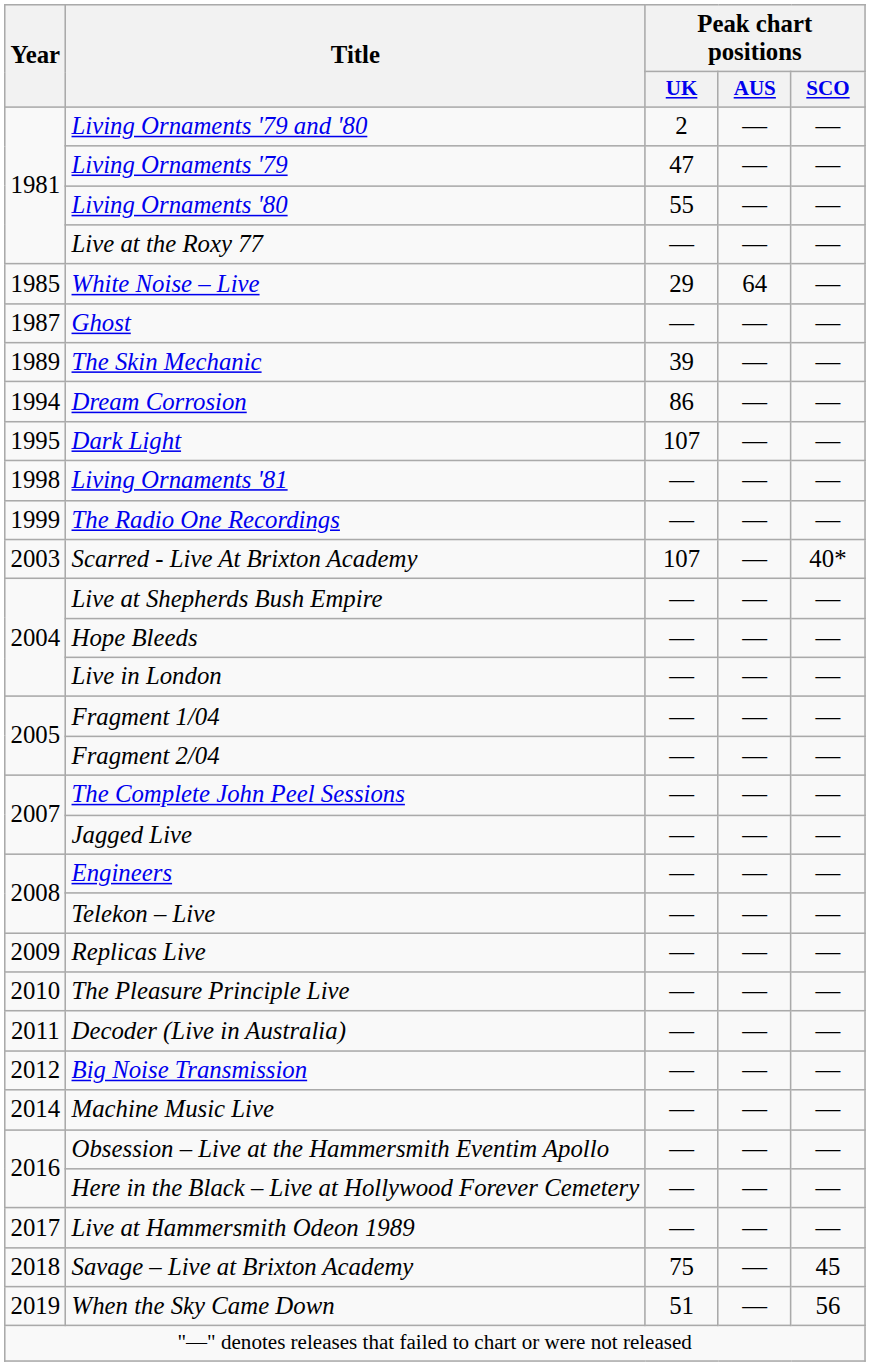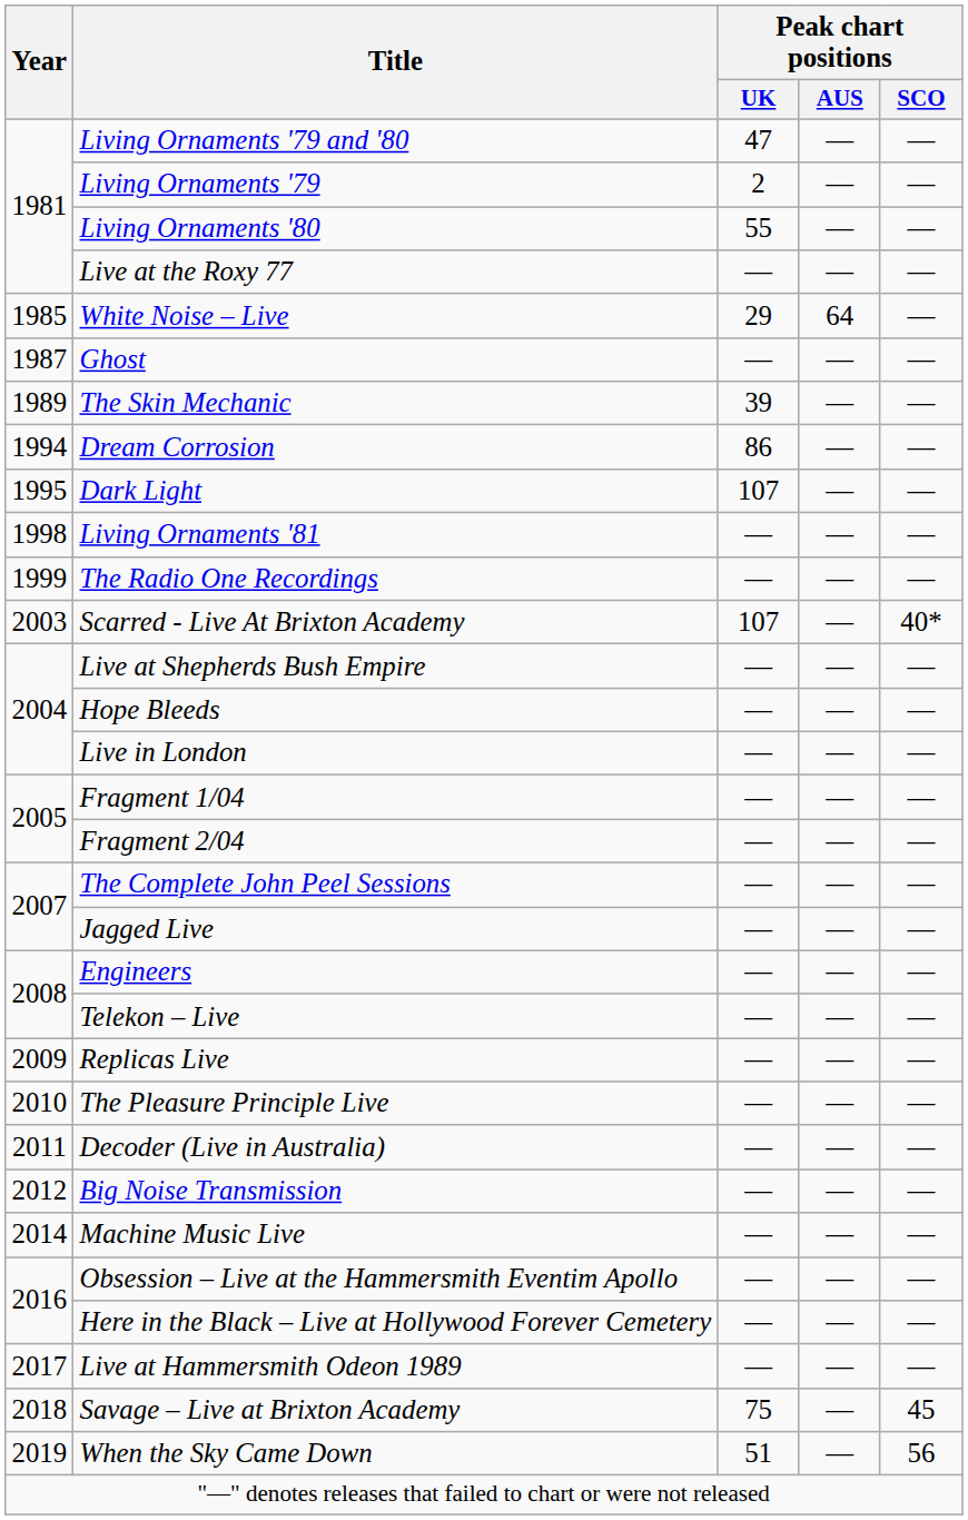 <table class="wikitable" style="text-align:center;">
 <tr>
 <th rowspan="2">Year</th>
 <th rowspan="2">Title</th>
 <th colspan="3">Peak chart positions</th>
 </tr>
 <tr>
 <th style="width:3em;font-size:85%;"><a href='#'>UK</a><br></th>
 <th style="width:3em;font-size:85%;"><a href='#'>AUS</a><br></th>
 <th style="width:3em;font-size:85%;"><a href='#'>SCO</a><br></th>
 </tr>
 <tr>
 <td rowspan="4">1981</td>
 <td align="left"><em><a href='#'>Living Ornaments '79 and '80</a></em></td>
-<td>2</td>
+<td>47</td>
 <td>—</td>
 <td>—</td>
 </tr>
 <tr>
 <td align="left"><em><a href='#'>Living Ornaments '79</a></em></td>
-<td>47</td>
+<td>2</td>
 <td>—</td>
 <td>—</td>
 </tr>
 <tr>
 <td align="left"><em><a href='#'>Living Ornaments '80</a></em></td>
 <td>55</td>
 <td>—</td>
 <td>—</td>
 </tr>
 <tr>
 <td align="left"><em>Live at the Roxy 77</em></td>
 <td>—</td>
 <td>—</td>
 <td>—</td>
 </tr>
 <tr>
 <td>1985</td>
 <td align="left"><em><a href='#'>White Noise – Live</a></em></td>
 <td>29</td>
 <td>64</td>
 <td>—</td>
 </tr>
 <tr>
 <td>1987</td>
 <td align="left"><em><a href='#'>Ghost</a></em></td>
 <td>—</td>
 <td>—</td>
 <td>—</td>
 </tr>
 <tr>
 <td>1989</td>
 <td align="left"><em><a href='#'>The Skin Mechanic</a></em></td>
 <td>39</td>
 <td>—</td>
 <td>—</td>
 </tr>
 <tr>
 <td>1994</td>
 <td align="left"><em><a href='#'>Dream Corrosion</a></em></td>
 <td>86</td>
 <td>—</td>
 <td>—</td>
 </tr>
 <tr>
 <td>1995</td>
 <td align="left"><em><a href='#'>Dark Light</a></em></td>
 <td>107</td>
 <td>—</td>
 <td>—</td>
 </tr>
 <tr>
 <td>1998</td>
 <td align="left"><em><a href='#'>Living Ornaments '81</a></em></td>
 <td>—</td>
 <td>—</td>
 <td>—</td>
 </tr>
 <tr>
 <td>1999</td>
 <td align="left"><em><a href='#'>The Radio One Recordings</a></em></td>
 <td>—</td>
 <td>—</td>
 <td>—</td>
 </tr>
 <tr>
 <td>2003</td>
 <td align="left"><em>Scarred - Live At Brixton Academy</em></td>
 <td>107</td>
 <td>—</td>
 <td>40*</td>
 </tr>
 <tr>
 <td rowspan=3>2004</td>
 <td align="left"><em>Live at Shepherds Bush Empire</em></td>
 <td>—</td>
 <td>—</td>
 <td>—</td>
 </tr>
 <tr>
 <td align="left"><em>Hope Bleeds</em></td>
 <td>—</td>
 <td>—</td>
 <td>—</td>
 </tr>
 <tr>
 <td align="left"><em>Live in London</em></td>
 <td>—</td>
 <td>—</td>
 <td>—</td>
 </tr>
 <tr>
 <td rowspan=2>2005</td>
 <td align="left"><em>Fragment 1/04</em></td>
 <td>—</td>
 <td>—</td>
 <td>—</td>
 </tr>
 <tr>
 <td align="left"><em>Fragment 2/04</em></td>
 <td>—</td>
 <td>—</td>
 <td>—</td>
 </tr>
 <tr>
 <td rowspan=2>2007</td>
 <td align="left"><em><a href='#'>The Complete John Peel Sessions</a></em></td>
 <td>—</td>
 <td>—</td>
 <td>—</td>
 </tr>
 <tr>
 <td align="left"><em>Jagged Live</em></td>
 <td>—</td>
 <td>—</td>
 <td>—</td>
 </tr>
 <tr>
 <td rowspan=2>2008</td>
 <td align="left"><a href='#'><em>Engineers</em></a></td>
 <td>—</td>
 <td>—</td>
 <td>—</td>
 </tr>
 <tr>
 <td align="left"><em>Telekon – Live</em></td>
 <td>—</td>
 <td>—</td>
 <td>—</td>
 </tr>
 <tr>
 <td>2009</td>
 <td align="left"><em>Replicas Live</em></td>
 <td>—</td>
 <td>—</td>
 <td>—</td>
 </tr>
 <tr>
 <td>2010</td>
 <td align="left"><em>The Pleasure Principle Live</em></td>
 <td>—</td>
 <td>—</td>
 <td>—</td>
 </tr>
 <tr>
 <td>2011</td>
 <td align="left"><em>Decoder (Live in Australia)</em></td>
 <td>—</td>
 <td>—</td>
 <td>—</td>
 </tr>
 <tr>
 <td>2012</td>
 <td align="left"><em><a href='#'>Big Noise Transmission</a></em></td>
 <td>—</td>
 <td>—</td>
 <td>—</td>
 </tr>
 <tr>
 <td>2014</td>
 <td align="left"><em>Machine Music Live</em></td>
 <td>—</td>
 <td>—</td>
 <td>—</td>
 </tr>
 <tr>
 <td rowspan="2">2016</td>
 <td align="left"><em>Obsession – Live at the Hammersmith Eventim Apollo</em></td>
 <td>—</td>
 <td>—</td>
 <td>—</td>
 </tr>
 <tr>
 <td align="left"><em>Here in the Black – Live at Hollywood Forever Cemetery</em></td>
 <td>—</td>
 <td>—</td>
 <td>—</td>
 </tr>
 <tr>
 <td>2017</td>
 <td align="left"><em>Live at Hammersmith Odeon 1989</em></td>
 <td>—</td>
 <td>—</td>
 <td>—</td>
 </tr>
 <tr>
 <td>2018</td>
 <td align="left"><em>Savage – Live at Brixton Academy</em></td>
 <td>75</td>
 <td>—</td>
 <td>45</td>
 </tr>
 <tr>
 <td>2019</td>
 <td align="left"><em>When the Sky Came Down</em></td>
 <td>51</td>
 <td>—</td>
 <td>56</td>
 </tr>
 <tr>
 <td colspan="12" style="font-size:85%">"—" denotes releases that failed to chart or were not released</td>
 </tr>
 </table>
